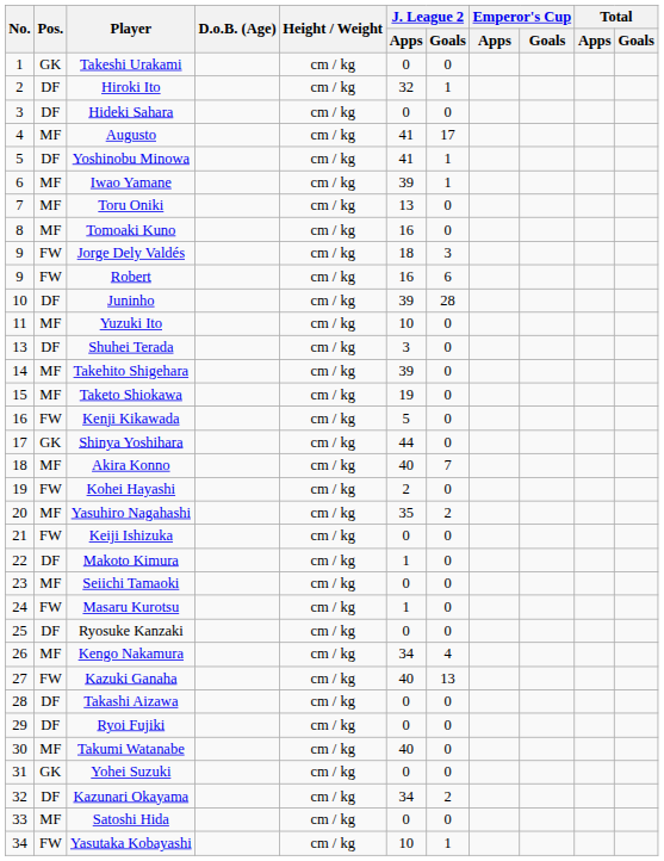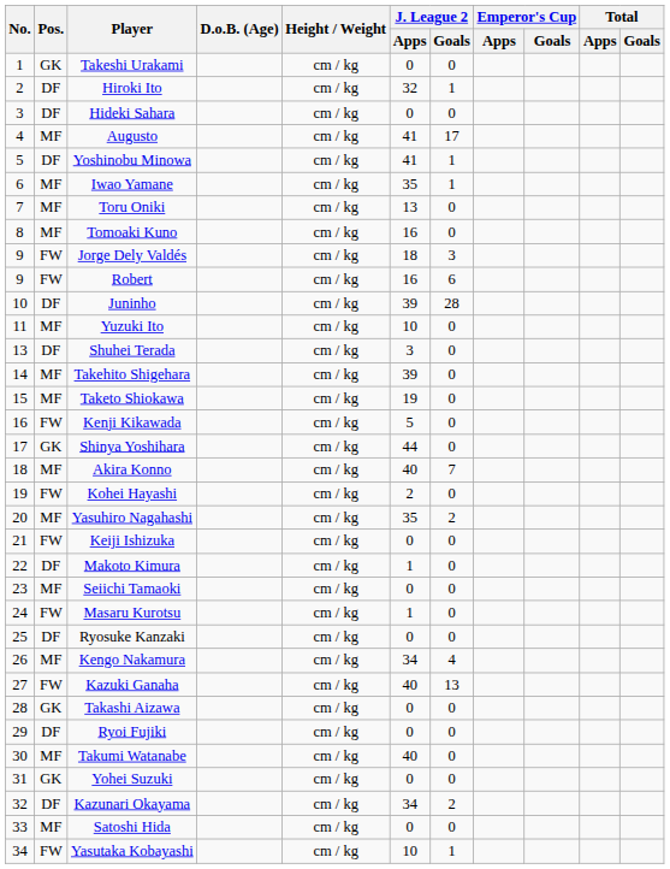 <table class="wikitable" style="text-align:center;">
 <tr>
 <th rowspan="2">No.</th>
 <th rowspan="2">Pos.</th>
 <th rowspan="2">Player</th>
 <th rowspan="2">D.o.B. (Age)</th>
 <th rowspan="2">Height / Weight</th>
 <th colspan="2"><a href='#'>J. League 2</a></th>
 <th colspan="2"><a href='#'>Emperor's Cup</a></th>
 <th colspan="2">Total</th>
 </tr>
 <tr>
 <th>Apps</th>
 <th>Goals</th>
 <th>Apps</th>
 <th>Goals</th>
 <th>Apps</th>
 <th>Goals</th>
 </tr>
 <tr>
 <td>1</td>
 <td>GK</td>
 <td><a href='#'>Takeshi Urakami</a></td>
 <td></td>
 <td>cm / kg</td>
 <td>0</td>
 <td>0</td>
 <td></td>
 <td></td>
 <td></td>
 <td></td>
 </tr>
 <tr>
 <td>2</td>
 <td>DF</td>
 <td><a href='#'>Hiroki Ito</a></td>
 <td></td>
 <td>cm / kg</td>
 <td>32</td>
 <td>1</td>
 <td></td>
 <td></td>
 <td></td>
 <td></td>
 </tr>
 <tr>
 <td>3</td>
 <td>DF</td>
 <td><a href='#'>Hideki Sahara</a></td>
 <td></td>
 <td>cm / kg</td>
 <td>0</td>
 <td>0</td>
 <td></td>
 <td></td>
 <td></td>
 <td></td>
 </tr>
 <tr>
 <td>4</td>
 <td>MF</td>
 <td><a href='#'>Augusto</a></td>
 <td></td>
 <td>cm / kg</td>
 <td>41</td>
 <td>17</td>
 <td></td>
 <td></td>
 <td></td>
 <td></td>
 </tr>
 <tr>
 <td>5</td>
 <td>DF</td>
 <td><a href='#'>Yoshinobu Minowa</a></td>
 <td></td>
 <td>cm / kg</td>
 <td>41</td>
 <td>1</td>
 <td></td>
 <td></td>
 <td></td>
 <td></td>
 </tr>
 <tr>
 <td>6</td>
 <td>MF</td>
 <td><a href='#'>Iwao Yamane</a></td>
 <td></td>
 <td>cm / kg</td>
-<td>39</td>
+<td>35</td>
 <td>1</td>
 <td></td>
 <td></td>
 <td></td>
 <td></td>
 </tr>
 <tr>
 <td>7</td>
 <td>MF</td>
 <td><a href='#'>Toru Oniki</a></td>
 <td></td>
 <td>cm / kg</td>
 <td>13</td>
 <td>0</td>
 <td></td>
 <td></td>
 <td></td>
 <td></td>
 </tr>
 <tr>
 <td>8</td>
 <td>MF</td>
 <td><a href='#'>Tomoaki Kuno</a></td>
 <td></td>
 <td>cm / kg</td>
 <td>16</td>
 <td>0</td>
 <td></td>
 <td></td>
 <td></td>
 <td></td>
 </tr>
 <tr>
 <td>9</td>
 <td>FW</td>
 <td><a href='#'>Jorge Dely Valdés</a></td>
 <td></td>
 <td>cm / kg</td>
 <td>18</td>
 <td>3</td>
 <td></td>
 <td></td>
 <td></td>
 <td></td>
 </tr>
 <tr>
 <td>9</td>
 <td>FW</td>
 <td><a href='#'>Robert</a></td>
 <td></td>
 <td>cm / kg</td>
 <td>16</td>
 <td>6</td>
 <td></td>
 <td></td>
 <td></td>
 <td></td>
 </tr>
 <tr>
 <td>10</td>
 <td>DF</td>
 <td><a href='#'>Juninho</a></td>
 <td></td>
 <td>cm / kg</td>
 <td>39</td>
 <td>28</td>
 <td></td>
 <td></td>
 <td></td>
 <td></td>
 </tr>
 <tr>
 <td>11</td>
 <td>MF</td>
 <td><a href='#'>Yuzuki Ito</a></td>
 <td></td>
 <td>cm / kg</td>
 <td>10</td>
 <td>0</td>
 <td></td>
 <td></td>
 <td></td>
 <td></td>
 </tr>
 <tr>
 <td>13</td>
 <td>DF</td>
 <td><a href='#'>Shuhei Terada</a></td>
 <td></td>
 <td>cm / kg</td>
 <td>3</td>
 <td>0</td>
 <td></td>
 <td></td>
 <td></td>
 <td></td>
 </tr>
 <tr>
 <td>14</td>
 <td>MF</td>
 <td><a href='#'>Takehito Shigehara</a></td>
 <td></td>
 <td>cm / kg</td>
 <td>39</td>
 <td>0</td>
 <td></td>
 <td></td>
 <td></td>
 <td></td>
 </tr>
 <tr>
 <td>15</td>
 <td>MF</td>
 <td><a href='#'>Taketo Shiokawa</a></td>
 <td></td>
 <td>cm / kg</td>
 <td>19</td>
 <td>0</td>
 <td></td>
 <td></td>
 <td></td>
 <td></td>
 </tr>
 <tr>
 <td>16</td>
 <td>FW</td>
 <td><a href='#'>Kenji Kikawada</a></td>
 <td></td>
 <td>cm / kg</td>
 <td>5</td>
 <td>0</td>
 <td></td>
 <td></td>
 <td></td>
 <td></td>
 </tr>
 <tr>
 <td>17</td>
 <td>GK</td>
 <td><a href='#'>Shinya Yoshihara</a></td>
 <td></td>
 <td>cm / kg</td>
 <td>44</td>
 <td>0</td>
 <td></td>
 <td></td>
 <td></td>
 <td></td>
 </tr>
 <tr>
 <td>18</td>
 <td>MF</td>
 <td><a href='#'>Akira Konno</a></td>
 <td></td>
 <td>cm / kg</td>
 <td>40</td>
 <td>7</td>
 <td></td>
 <td></td>
 <td></td>
 <td></td>
 </tr>
 <tr>
 <td>19</td>
 <td>FW</td>
 <td><a href='#'>Kohei Hayashi</a></td>
 <td></td>
 <td>cm / kg</td>
 <td>2</td>
 <td>0</td>
 <td></td>
 <td></td>
 <td></td>
 <td></td>
 </tr>
 <tr>
 <td>20</td>
 <td>MF</td>
 <td><a href='#'>Yasuhiro Nagahashi</a></td>
 <td></td>
 <td>cm / kg</td>
 <td>35</td>
 <td>2</td>
 <td></td>
 <td></td>
 <td></td>
 <td></td>
 </tr>
 <tr>
 <td>21</td>
 <td>FW</td>
 <td><a href='#'>Keiji Ishizuka</a></td>
 <td></td>
 <td>cm / kg</td>
 <td>0</td>
 <td>0</td>
 <td></td>
 <td></td>
 <td></td>
 <td></td>
 </tr>
 <tr>
 <td>22</td>
 <td>DF</td>
 <td><a href='#'>Makoto Kimura</a></td>
 <td></td>
 <td>cm / kg</td>
 <td>1</td>
 <td>0</td>
 <td></td>
 <td></td>
 <td></td>
 <td></td>
 </tr>
 <tr>
 <td>23</td>
 <td>MF</td>
 <td><a href='#'>Seiichi Tamaoki</a></td>
 <td></td>
 <td>cm / kg</td>
 <td>0</td>
 <td>0</td>
 <td></td>
 <td></td>
 <td></td>
 <td></td>
 </tr>
 <tr>
 <td>24</td>
 <td>FW</td>
 <td><a href='#'>Masaru Kurotsu</a></td>
 <td></td>
 <td>cm / kg</td>
 <td>1</td>
 <td>0</td>
 <td></td>
 <td></td>
 <td></td>
 <td></td>
 </tr>
 <tr>
 <td>25</td>
 <td>DF</td>
 <td>Ryosuke Kanzaki</td>
 <td></td>
 <td>cm / kg</td>
 <td>0</td>
 <td>0</td>
 <td></td>
 <td></td>
 <td></td>
 <td></td>
 </tr>
 <tr>
 <td>26</td>
 <td>MF</td>
 <td><a href='#'>Kengo Nakamura</a></td>
 <td></td>
 <td>cm / kg</td>
 <td>34</td>
 <td>4</td>
 <td></td>
 <td></td>
 <td></td>
 <td></td>
 </tr>
 <tr>
 <td>27</td>
 <td>FW</td>
 <td><a href='#'>Kazuki Ganaha</a></td>
 <td></td>
 <td>cm / kg</td>
 <td>40</td>
 <td>13</td>
 <td></td>
 <td></td>
 <td></td>
 <td></td>
 </tr>
 <tr>
 <td>28</td>
-<td>DF</td>
+<td>GK</td>
 <td><a href='#'>Takashi Aizawa</a></td>
 <td></td>
 <td>cm / kg</td>
 <td>0</td>
 <td>0</td>
 <td></td>
 <td></td>
 <td></td>
 <td></td>
 </tr>
 <tr>
 <td>29</td>
 <td>DF</td>
 <td><a href='#'>Ryoi Fujiki</a></td>
 <td></td>
 <td>cm / kg</td>
 <td>0</td>
 <td>0</td>
 <td></td>
 <td></td>
 <td></td>
 <td></td>
 </tr>
 <tr>
 <td>30</td>
 <td>MF</td>
 <td><a href='#'>Takumi Watanabe</a></td>
 <td></td>
 <td>cm / kg</td>
 <td>40</td>
 <td>0</td>
 <td></td>
 <td></td>
 <td></td>
 <td></td>
 </tr>
 <tr>
 <td>31</td>
 <td>GK</td>
 <td><a href='#'>Yohei Suzuki</a></td>
 <td></td>
 <td>cm / kg</td>
 <td>0</td>
 <td>0</td>
 <td></td>
 <td></td>
 <td></td>
 <td></td>
 </tr>
 <tr>
 <td>32</td>
 <td>DF</td>
 <td><a href='#'>Kazunari Okayama</a></td>
 <td></td>
 <td>cm / kg</td>
 <td>34</td>
 <td>2</td>
 <td></td>
 <td></td>
 <td></td>
 <td></td>
 </tr>
 <tr>
 <td>33</td>
 <td>MF</td>
 <td><a href='#'>Satoshi Hida</a></td>
 <td></td>
 <td>cm / kg</td>
 <td>0</td>
 <td>0</td>
 <td></td>
 <td></td>
 <td></td>
 <td></td>
 </tr>
 <tr>
 <td>34</td>
 <td>FW</td>
 <td><a href='#'>Yasutaka Kobayashi</a></td>
 <td></td>
 <td>cm / kg</td>
 <td>10</td>
 <td>1</td>
 <td></td>
 <td></td>
 <td></td>
 <td></td>
 </tr>
 </table>
